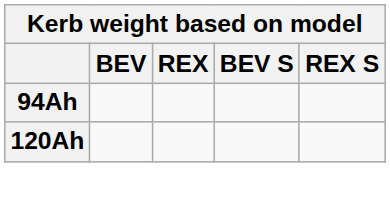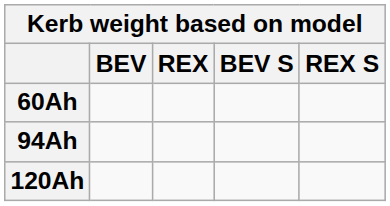 <table class="wikitable">
 <tr>
 <th colspan="5" rowspan="1">Kerb weight based on model</th>
 </tr>
 <tr>
 <th></th>
 <th>BEV</th>
 <th>REX</th>
 <th>BEV S</th>
 <th>REX S</th>
+</tr>
+<tr>
+<th>60Ah</th>
+<td></td>
+<td></td>
+<td></td>
+<td></td>
 </tr>
 <tr>
 <th>94Ah</th>
 <td></td>
 <td></td>
 <td></td>
 <td></td>
 </tr>
 <tr>
 <th>120Ah</th>
 <td></td>
 <td></td>
 <td></td>
 <td></td>
 </tr>
 </table>
